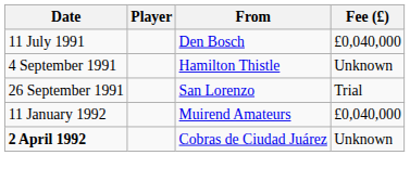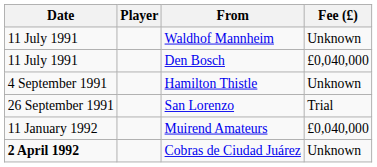 <table class="wikitable sortable" style="font-size:95%">
 <tr>
 <th>Date</th>
 <th>Player</th>
 <th>From</th>
 <th>Fee (£)</th>
+</tr>
+<tr>
+<td>11 July 1991</td>
+<td> </td>
+<td><a href='#'>Waldhof Mannheim</a></td>
+<td>Unknown</td>
 </tr>
 <tr>
 <td>11 July 1991</td>
 <td> </td>
 <td><a href='#'>Den Bosch</a></td>
 <td>£0,040,000</td>
 </tr>
 <tr>
 <td>4 September 1991</td>
 <td> </td>
 <td><a href='#'>Hamilton Thistle</a></td>
 <td>Unknown</td>
 </tr>
 <tr>
 <td>26 September 1991</td>
 <td> </td>
 <td><a href='#'>San Lorenzo</a></td>
 <td>Trial</td>
 </tr>
 <tr>
 <td>11 January 1992</td>
 <td> </td>
 <td><a href='#'>Muirend Amateurs</a></td>
 <td>£0,040,000</td>
 </tr>
 <tr>
 <td><strong>2 April 1992</strong></td>
 <td> </td>
 <td><a href='#'>Cobras de Ciudad Juárez</a></td>
 <td>Unknown</td>
 </tr>
 </table>
